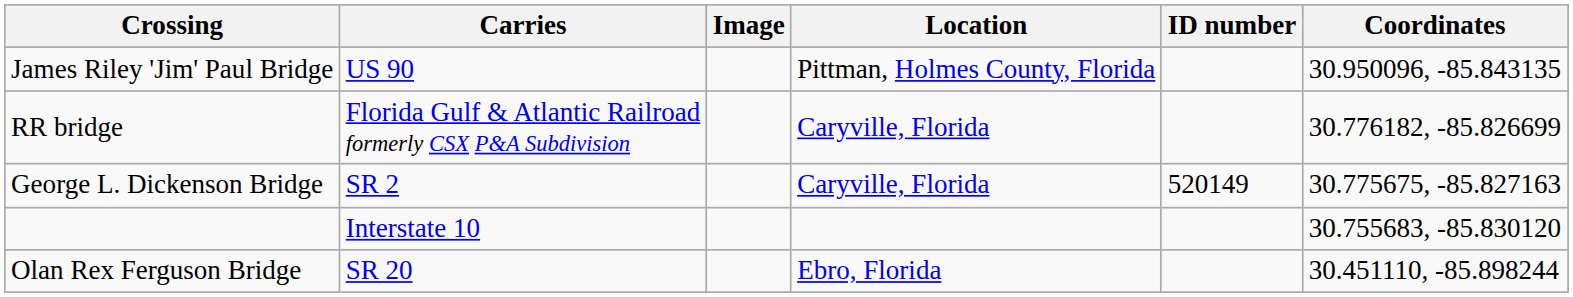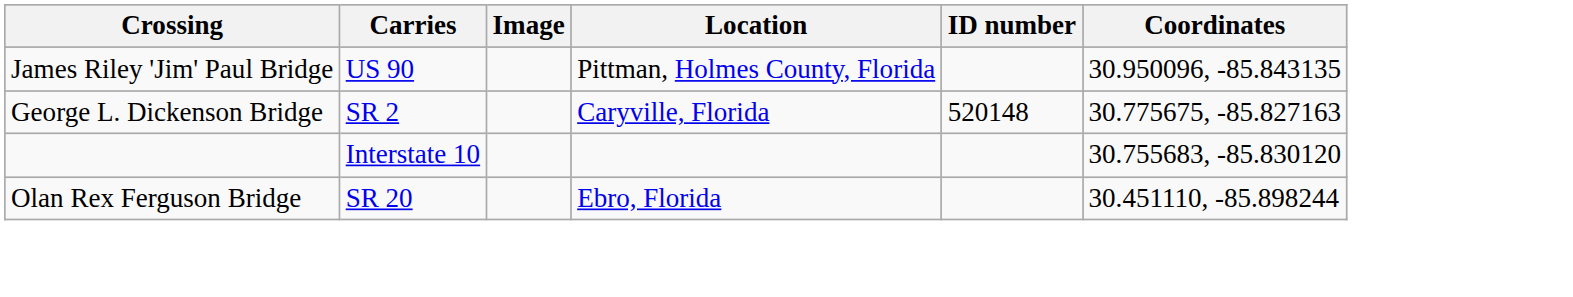 <table class="wikitable">
 <tr>
 <th>Crossing</th>
 <th>Carries</th>
 <th>Image</th>
 <th>Location</th>
 <th>ID number</th>
 <th>Coordinates</th>
 </tr>
 <tr>
 <td>James Riley 'Jim' Paul Bridge</td>
 <td> <a href='#'>US 90</a></td>
 <td></td>
 <td>Pittman, <a href='#'>Holmes County, Florida</a></td>
 <td></td>
 <td>30.950096, -85.843135</td>
 </tr>
 <tr>
-<td>RR bridge</td>
-<td><a href='#'>Florida Gulf & Atlantic Railroad</a> <br><small><em>formerly <a href='#'>CSX</a> <a href='#'>P&A Subdivision</a></em></small></td>
-<td></td>
-<td><a href='#'>Caryville, Florida</a></td>
-<td></td>
-<td>30.776182, -85.826699</td>
-</tr>
-<tr>
 <td>George L. Dickenson Bridge</td>
 <td> <a href='#'>SR 2</a></td>
 <td></td>
 <td><a href='#'>Caryville, Florida</a></td>
-<td>520149</td>
+<td>520148</td>
 <td>30.775675, -85.827163</td>
 </tr>
 <tr>
 <td></td>
 <td> <a href='#'>Interstate 10</a></td>
 <td></td>
 <td></td>
 <td></td>
 <td>30.755683, -85.830120</td>
 </tr>
 <tr>
 <td>Olan Rex Ferguson Bridge</td>
 <td> <a href='#'>SR 20</a></td>
 <td></td>
 <td><a href='#'>Ebro, Florida</a></td>
 <td></td>
 <td>30.451110, -85.898244</td>
 </tr>
 </table>
